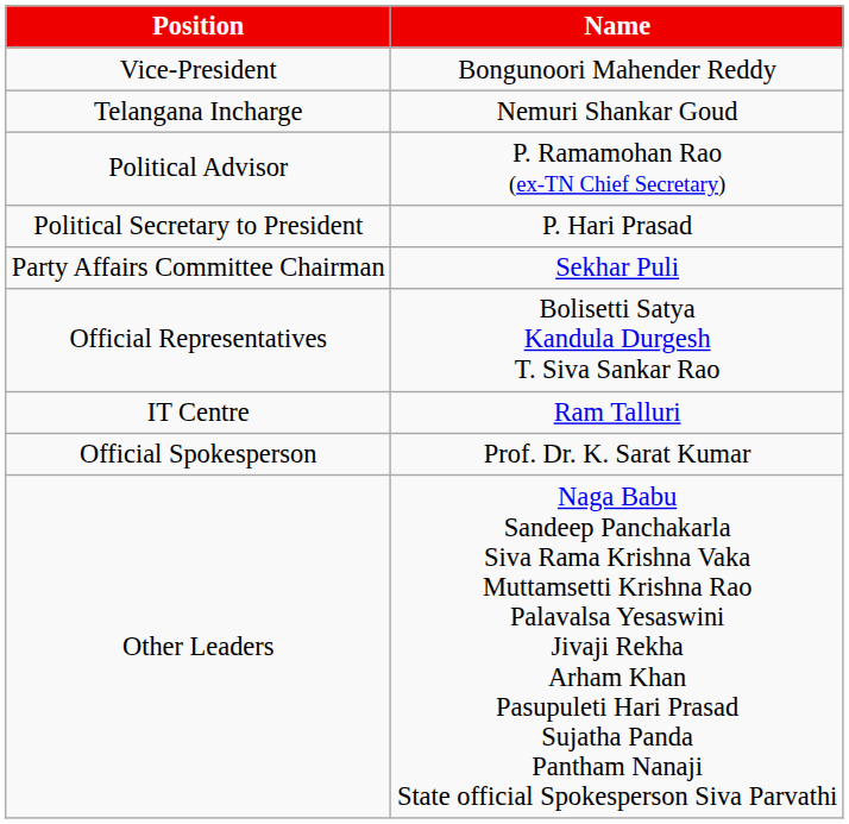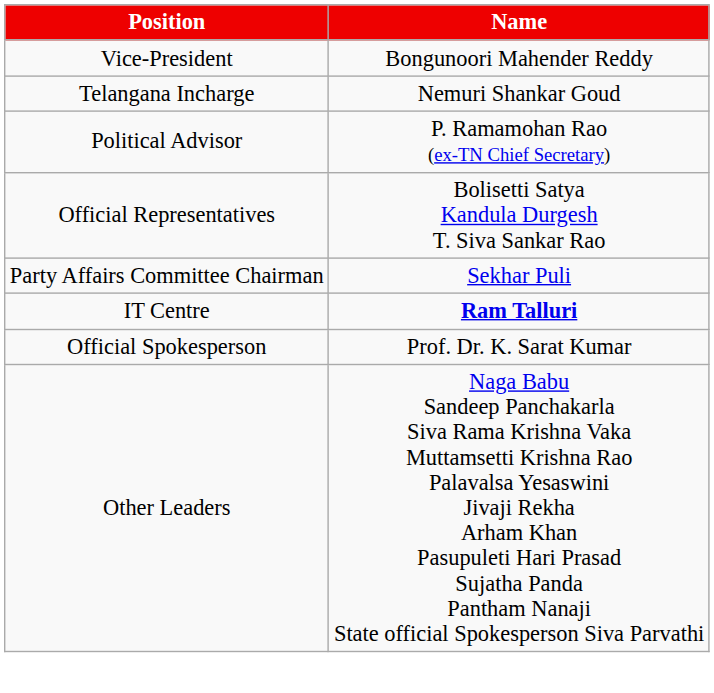 <table class="wikitable sortable " style="text-align:center;">
 <tr>
 <th style="background-color:#EE0000;color:white">Position</th>
 <th style="background-color:#EE0000;color:white">Name</th>
 </tr>
 <tr>
 <td>Vice-President</td>
 <td>Bongunoori Mahender Reddy</td>
 </tr>
 <tr>
 <td>Telangana Incharge</td>
 <td>Nemuri Shankar Goud</td>
 </tr>
 <tr>
 <td>Political Advisor</td>
 <td>P. Ramamohan Rao <br><small>(<a href='#'>ex-TN Chief Secretary</a>)</small></td>
 </tr>
 <tr>
-<td>Political Secretary to President</td>
-<td>P. Hari Prasad</td>
+<td>Official Representatives</td>
+<td>Bolisetti Satya<br> <a href='#'>Kandula Durgesh</a> <br> T. Siva Sankar Rao</td>
 </tr>
 <tr>
 <td>Party Affairs Committee Chairman</td>
 <td><a href='#'>Sekhar Puli</a></td>
 </tr>
 <tr>
-<td>Official Representatives</td>
-<td>Bolisetti Satya<br> <a href='#'>Kandula Durgesh</a> <br> T. Siva Sankar Rao</td>
-</tr>
-<tr>
 <td>IT Centre</td>
-<td><a href='#'>Ram Talluri</a></td>
+<td><strong><a href='#'>Ram Talluri</a></strong></td>
 </tr>
 <tr>
 <td>Official Spokesperson</td>
 <td>Prof. Dr. K. Sarat Kumar</td>
 </tr>
 <tr>
 <td>Other Leaders</td>
 <td><a href='#'>Naga Babu</a> <br> Sandeep Panchakarla <br> Siva Rama Krishna Vaka<br> Muttamsetti Krishna Rao<br> Palavalsa Yesaswini<br> Jivaji Rekha<br> Arham Khan<br> Pasupuleti Hari Prasad<br> Sujatha Panda<br> Pantham Nanaji<br> State official Spokesperson Siva Parvathi</td>
 </tr>
 </table>
